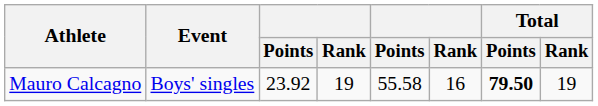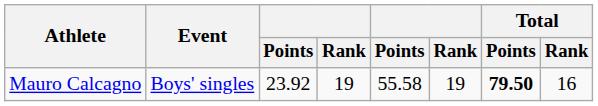 <table class="wikitable" style="font-size:90%">
 <tr>
 <th rowspan="2">Athlete</th>
 <th rowspan="2">Event</th>
 <th colspan="2"></th>
 <th colspan="2"></th>
 <th colspan="2">Total</th>
 </tr>
 <tr style="font-size:95%">
 <th>Points</th>
 <th>Rank</th>
 <th>Points</th>
 <th>Rank</th>
 <th>Points</th>
 <th>Rank</th>
 </tr>
 <tr align=center>
 <td align=left><a href='#'>Mauro Calcagno</a></td>
 <td align=left><a href='#'>Boys' singles</a></td>
 <td>23.92</td>
 <td>19</td>
 <td>55.58</td>
+<td>19</td>
+<td><strong>79.50</strong></td>
 <td>16</td>
-<td><strong>79.50</strong></td>
-<td>19</td>
 </tr>
 </table>
